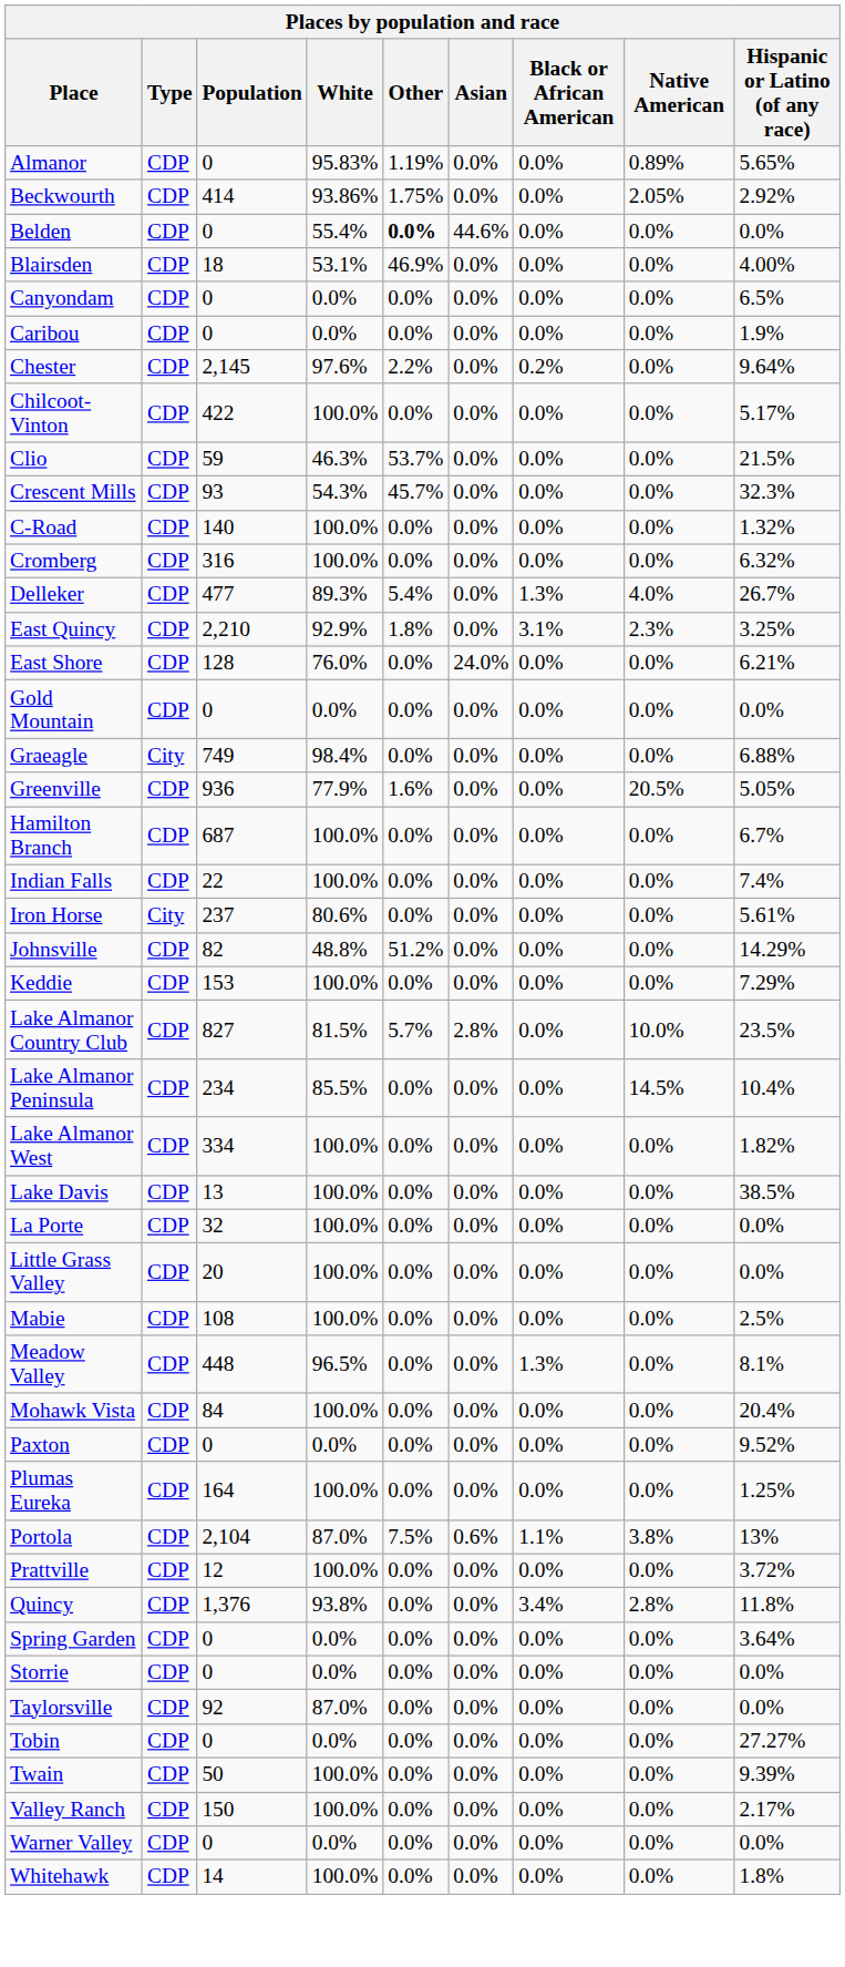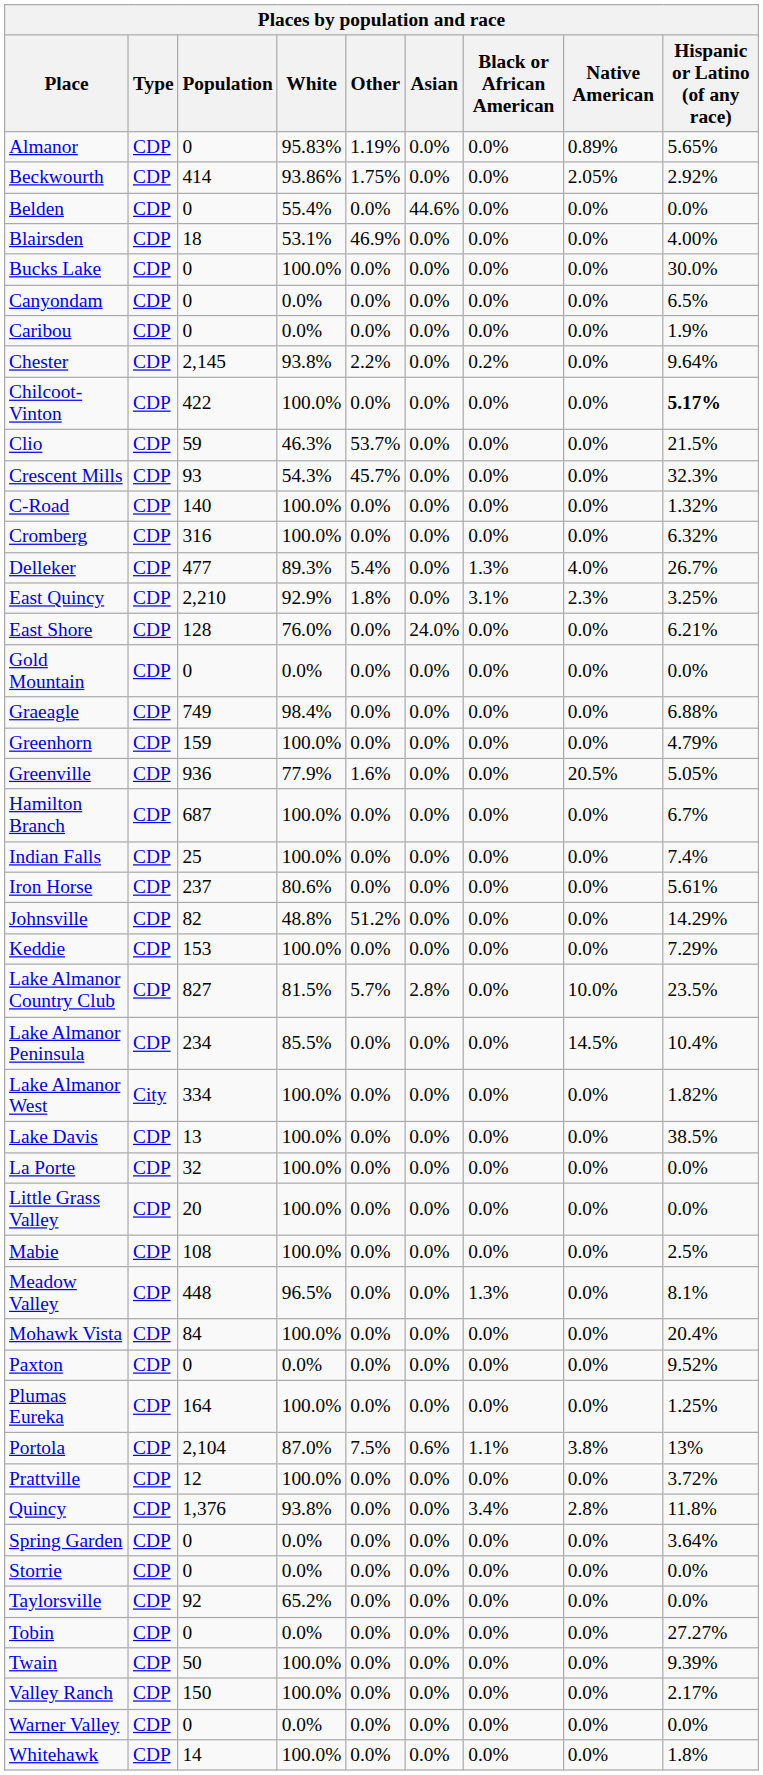 <table class="wikitable sortable mw-collapsible collapsible collapsed" style="width: 100%;">
 <tr>
 <th colspan=9>Places by population and race</th>
 </tr>
 <tr>
 <th>Place</th>
 <th>Type</th>
 <th data-sort-type="number">Population</th>
 <th data-sort-type="number">White</th>
 <th data-sort-type="number">Other<br></th>
 <th data-sort-type="number">Asian</th>
 <th data-sort-type="number">Black or African<br>American</th>
 <th data-sort-type="number">Native American<br></th>
 <th data-sort-type="number">Hispanic or Latino<br>(of any race)</th>
 </tr>
 <tr>
 <td><a href='#'>Almanor</a></td>
 <td><a href='#'>CDP</a></td>
 <td>0</td>
 <td>95.83%</td>
 <td>1.19%</td>
 <td>0.0%</td>
 <td>0.0%</td>
 <td>0.89%</td>
 <td>5.65%</td>
 </tr>
 <tr>
 <td><a href='#'>Beckwourth</a></td>
 <td><a href='#'>CDP</a></td>
 <td>414</td>
 <td>93.86%</td>
 <td>1.75%</td>
 <td>0.0%</td>
 <td>0.0%</td>
 <td>2.05%</td>
 <td>2.92%</td>
 </tr>
 <tr>
 <td><a href='#'>Belden</a></td>
 <td><a href='#'>CDP</a></td>
 <td>0</td>
 <td>55.4%</td>
-<td><strong>0.0%</strong></td>
+<td>0.0%</td>
 <td>44.6%</td>
 <td>0.0%</td>
 <td>0.0%</td>
 <td>0.0%</td>
 </tr>
 <tr>
 <td><a href='#'>Blairsden</a></td>
 <td><a href='#'>CDP</a></td>
 <td>18</td>
 <td>53.1%</td>
 <td>46.9%</td>
 <td>0.0%</td>
 <td>0.0%</td>
 <td>0.0%</td>
 <td>4.00%</td>
+</tr>
+<tr>
+<td><a href='#'>Bucks Lake</a></td>
+<td><a href='#'>CDP</a></td>
+<td>0</td>
+<td>100.0%</td>
+<td>0.0%</td>
+<td>0.0%</td>
+<td>0.0%</td>
+<td>0.0%</td>
+<td>30.0%</td>
 </tr>
 <tr>
 <td><a href='#'>Canyondam</a></td>
 <td><a href='#'>CDP</a></td>
 <td>0</td>
 <td>0.0%</td>
 <td>0.0%</td>
 <td>0.0%</td>
 <td>0.0%</td>
 <td>0.0%</td>
 <td>6.5%</td>
 </tr>
 <tr>
 <td><a href='#'>Caribou</a></td>
 <td><a href='#'>CDP</a></td>
 <td>0</td>
 <td>0.0%</td>
 <td>0.0%</td>
 <td>0.0%</td>
 <td>0.0%</td>
 <td>0.0%</td>
 <td>1.9%</td>
 </tr>
 <tr>
 <td><a href='#'>Chester</a></td>
 <td><a href='#'>CDP</a></td>
 <td>2,145</td>
-<td>97.6%</td>
+<td>93.8%</td>
 <td>2.2%</td>
 <td>0.0%</td>
 <td>0.2%</td>
 <td>0.0%</td>
 <td>9.64%</td>
 </tr>
 <tr>
 <td><a href='#'>Chilcoot-Vinton</a></td>
 <td><a href='#'>CDP</a></td>
 <td>422</td>
 <td>100.0%</td>
 <td>0.0%</td>
 <td>0.0%</td>
 <td>0.0%</td>
 <td>0.0%</td>
-<td>5.17%</td>
+<td><strong>5.17%</strong></td>
 </tr>
 <tr>
 <td><a href='#'>Clio</a></td>
 <td><a href='#'>CDP</a></td>
 <td>59</td>
 <td>46.3%</td>
 <td>53.7%</td>
 <td>0.0%</td>
 <td>0.0%</td>
 <td>0.0%</td>
 <td>21.5%</td>
 </tr>
 <tr>
 <td><a href='#'>Crescent Mills</a></td>
 <td><a href='#'>CDP</a></td>
 <td>93</td>
 <td>54.3%</td>
 <td>45.7%</td>
 <td>0.0%</td>
 <td>0.0%</td>
 <td>0.0%</td>
 <td>32.3%</td>
 </tr>
 <tr>
 <td><a href='#'>C-Road</a></td>
 <td><a href='#'>CDP</a></td>
 <td>140</td>
 <td>100.0%</td>
 <td>0.0%</td>
 <td>0.0%</td>
 <td>0.0%</td>
 <td>0.0%</td>
 <td>1.32%</td>
 </tr>
 <tr>
 <td><a href='#'>Cromberg</a></td>
 <td><a href='#'>CDP</a></td>
 <td>316</td>
 <td>100.0%</td>
 <td>0.0%</td>
 <td>0.0%</td>
 <td>0.0%</td>
 <td>0.0%</td>
 <td>6.32%</td>
 </tr>
 <tr>
 <td><a href='#'>Delleker</a></td>
 <td><a href='#'>CDP</a></td>
 <td>477</td>
 <td>89.3%</td>
 <td>5.4%</td>
 <td>0.0%</td>
 <td>1.3%</td>
 <td>4.0%</td>
 <td>26.7%</td>
 </tr>
 <tr>
 <td><a href='#'>East Quincy</a></td>
 <td><a href='#'>CDP</a></td>
 <td>2,210</td>
 <td>92.9%</td>
 <td>1.8%</td>
 <td>0.0%</td>
 <td>3.1%</td>
 <td>2.3%</td>
 <td>3.25%</td>
 </tr>
 <tr>
 <td><a href='#'>East Shore</a></td>
 <td><a href='#'>CDP</a></td>
 <td>128</td>
 <td>76.0%</td>
 <td>0.0%</td>
 <td>24.0%</td>
 <td>0.0%</td>
 <td>0.0%</td>
 <td>6.21%</td>
 </tr>
 <tr>
 <td><a href='#'>Gold Mountain</a></td>
 <td><a href='#'>CDP</a></td>
 <td>0</td>
 <td>0.0%</td>
 <td>0.0%</td>
 <td>0.0%</td>
 <td>0.0%</td>
 <td>0.0%</td>
 <td>0.0%</td>
 </tr>
 <tr>
 <td><a href='#'>Graeagle</a></td>
-<td><a href='#'>City</a></td>
+<td><a href='#'>CDP</a></td>
 <td>749</td>
 <td>98.4%</td>
 <td>0.0%</td>
 <td>0.0%</td>
 <td>0.0%</td>
 <td>0.0%</td>
 <td>6.88%</td>
+</tr>
+<tr>
+<td><a href='#'>Greenhorn</a></td>
+<td><a href='#'>CDP</a></td>
+<td>159</td>
+<td>100.0%</td>
+<td>0.0%</td>
+<td>0.0%</td>
+<td>0.0%</td>
+<td>0.0%</td>
+<td>4.79%</td>
 </tr>
 <tr>
 <td><a href='#'>Greenville</a></td>
 <td><a href='#'>CDP</a></td>
 <td>936</td>
 <td>77.9%</td>
 <td>1.6%</td>
 <td>0.0%</td>
 <td>0.0%</td>
 <td>20.5%</td>
 <td>5.05%</td>
 </tr>
 <tr>
 <td><a href='#'>Hamilton Branch</a></td>
 <td><a href='#'>CDP</a></td>
 <td>687</td>
 <td>100.0%</td>
 <td>0.0%</td>
 <td>0.0%</td>
 <td>0.0%</td>
 <td>0.0%</td>
 <td>6.7%</td>
 </tr>
 <tr>
 <td><a href='#'>Indian Falls</a></td>
 <td><a href='#'>CDP</a></td>
-<td>22</td>
+<td>25</td>
 <td>100.0%</td>
 <td>0.0%</td>
 <td>0.0%</td>
 <td>0.0%</td>
 <td>0.0%</td>
 <td>7.4%</td>
 </tr>
 <tr>
 <td><a href='#'>Iron Horse</a></td>
-<td><a href='#'>City</a></td>
+<td><a href='#'>CDP</a></td>
 <td>237</td>
 <td>80.6%</td>
 <td>0.0%</td>
 <td>0.0%</td>
 <td>0.0%</td>
 <td>0.0%</td>
 <td>5.61%</td>
 </tr>
 <tr>
 <td><a href='#'>Johnsville</a></td>
 <td><a href='#'>CDP</a></td>
 <td>82</td>
 <td>48.8%</td>
 <td>51.2%</td>
 <td>0.0%</td>
 <td>0.0%</td>
 <td>0.0%</td>
 <td>14.29%</td>
 </tr>
 <tr>
 <td><a href='#'>Keddie</a></td>
 <td><a href='#'>CDP</a></td>
 <td>153</td>
 <td>100.0%</td>
 <td>0.0%</td>
 <td>0.0%</td>
 <td>0.0%</td>
 <td>0.0%</td>
 <td>7.29%</td>
 </tr>
 <tr>
 <td><a href='#'>Lake Almanor Country Club</a></td>
 <td><a href='#'>CDP</a></td>
 <td>827</td>
 <td>81.5%</td>
 <td>5.7%</td>
 <td>2.8%</td>
 <td>0.0%</td>
 <td>10.0%</td>
 <td>23.5%</td>
 </tr>
 <tr>
 <td><a href='#'>Lake Almanor Peninsula</a></td>
 <td><a href='#'>CDP</a></td>
 <td>234</td>
 <td>85.5%</td>
 <td>0.0%</td>
 <td>0.0%</td>
 <td>0.0%</td>
 <td>14.5%</td>
 <td>10.4%</td>
 </tr>
 <tr>
 <td><a href='#'>Lake Almanor West</a></td>
-<td><a href='#'>CDP</a></td>
+<td><a href='#'>City</a></td>
 <td>334</td>
 <td>100.0%</td>
 <td>0.0%</td>
 <td>0.0%</td>
 <td>0.0%</td>
 <td>0.0%</td>
 <td>1.82%</td>
 </tr>
 <tr>
 <td><a href='#'>Lake Davis</a></td>
 <td><a href='#'>CDP</a></td>
 <td>13</td>
 <td>100.0%</td>
 <td>0.0%</td>
 <td>0.0%</td>
 <td>0.0%</td>
 <td>0.0%</td>
 <td>38.5%</td>
 </tr>
 <tr>
 <td><a href='#'>La Porte</a></td>
 <td><a href='#'>CDP</a></td>
 <td>32</td>
 <td>100.0%</td>
 <td>0.0%</td>
 <td>0.0%</td>
 <td>0.0%</td>
 <td>0.0%</td>
 <td>0.0%</td>
 </tr>
 <tr>
 <td><a href='#'>Little Grass Valley</a></td>
 <td><a href='#'>CDP</a></td>
 <td>20</td>
 <td>100.0%</td>
 <td>0.0%</td>
 <td>0.0%</td>
 <td>0.0%</td>
 <td>0.0%</td>
 <td>0.0%</td>
 </tr>
 <tr>
 <td><a href='#'>Mabie</a></td>
 <td><a href='#'>CDP</a></td>
 <td>108</td>
 <td>100.0%</td>
 <td>0.0%</td>
 <td>0.0%</td>
 <td>0.0%</td>
 <td>0.0%</td>
 <td>2.5%</td>
 </tr>
 <tr>
 <td><a href='#'>Meadow Valley</a></td>
 <td><a href='#'>CDP</a></td>
 <td>448</td>
 <td>96.5%</td>
 <td>0.0%</td>
 <td>0.0%</td>
 <td>1.3%</td>
 <td>0.0%</td>
 <td>8.1%</td>
 </tr>
 <tr>
 <td><a href='#'>Mohawk Vista</a></td>
 <td><a href='#'>CDP</a></td>
 <td>84</td>
 <td>100.0%</td>
 <td>0.0%</td>
 <td>0.0%</td>
 <td>0.0%</td>
 <td>0.0%</td>
 <td>20.4%</td>
 </tr>
 <tr>
 <td><a href='#'>Paxton</a></td>
 <td><a href='#'>CDP</a></td>
 <td>0</td>
 <td>0.0%</td>
 <td>0.0%</td>
 <td>0.0%</td>
 <td>0.0%</td>
 <td>0.0%</td>
 <td>9.52%</td>
 </tr>
 <tr>
 <td><a href='#'>Plumas Eureka</a></td>
 <td><a href='#'>CDP</a></td>
 <td>164</td>
 <td>100.0%</td>
 <td>0.0%</td>
 <td>0.0%</td>
 <td>0.0%</td>
 <td>0.0%</td>
 <td>1.25%</td>
 </tr>
 <tr>
 <td><a href='#'>Portola</a></td>
 <td><a href='#'>CDP</a></td>
 <td>2,104</td>
 <td>87.0%</td>
 <td>7.5%</td>
 <td>0.6%</td>
 <td>1.1%</td>
 <td>3.8%</td>
 <td>13%</td>
 </tr>
 <tr>
 <td><a href='#'>Prattville</a></td>
 <td><a href='#'>CDP</a></td>
 <td>12</td>
 <td>100.0%</td>
 <td>0.0%</td>
 <td>0.0%</td>
 <td>0.0%</td>
 <td>0.0%</td>
 <td>3.72%</td>
 </tr>
 <tr>
 <td><a href='#'>Quincy</a></td>
 <td><a href='#'>CDP</a></td>
 <td>1,376</td>
 <td>93.8%</td>
 <td>0.0%</td>
 <td>0.0%</td>
 <td>3.4%</td>
 <td>2.8%</td>
 <td>11.8%</td>
 </tr>
 <tr>
 <td><a href='#'>Spring Garden</a></td>
 <td><a href='#'>CDP</a></td>
 <td>0</td>
 <td>0.0%</td>
 <td>0.0%</td>
 <td>0.0%</td>
 <td>0.0%</td>
 <td>0.0%</td>
 <td>3.64%</td>
 </tr>
 <tr>
 <td><a href='#'>Storrie</a></td>
 <td><a href='#'>CDP</a></td>
 <td>0</td>
 <td>0.0%</td>
 <td>0.0%</td>
 <td>0.0%</td>
 <td>0.0%</td>
 <td>0.0%</td>
 <td>0.0%</td>
 </tr>
 <tr>
 <td><a href='#'>Taylorsville</a></td>
 <td><a href='#'>CDP</a></td>
 <td>92</td>
-<td>87.0%</td>
+<td>65.2%</td>
 <td>0.0%</td>
 <td>0.0%</td>
 <td>0.0%</td>
 <td>0.0%</td>
 <td>0.0%</td>
 </tr>
 <tr>
 <td><a href='#'>Tobin</a></td>
 <td><a href='#'>CDP</a></td>
 <td>0</td>
 <td>0.0%</td>
 <td>0.0%</td>
 <td>0.0%</td>
 <td>0.0%</td>
 <td>0.0%</td>
 <td>27.27%</td>
 </tr>
 <tr>
 <td><a href='#'>Twain</a></td>
 <td><a href='#'>CDP</a></td>
 <td>50</td>
 <td>100.0%</td>
 <td>0.0%</td>
 <td>0.0%</td>
 <td>0.0%</td>
 <td>0.0%</td>
 <td>9.39%</td>
 </tr>
 <tr>
 <td><a href='#'>Valley Ranch</a></td>
 <td><a href='#'>CDP</a></td>
 <td>150</td>
 <td>100.0%</td>
 <td>0.0%</td>
 <td>0.0%</td>
 <td>0.0%</td>
 <td>0.0%</td>
 <td>2.17%</td>
 </tr>
 <tr>
 <td><a href='#'>Warner Valley</a></td>
 <td><a href='#'>CDP</a></td>
 <td>0</td>
 <td>0.0%</td>
 <td>0.0%</td>
 <td>0.0%</td>
 <td>0.0%</td>
 <td>0.0%</td>
 <td>0.0%</td>
 </tr>
 <tr>
 <td><a href='#'>Whitehawk</a></td>
 <td><a href='#'>CDP</a></td>
 <td>14</td>
 <td>100.0%</td>
 <td>0.0%</td>
 <td>0.0%</td>
 <td>0.0%</td>
 <td>0.0%</td>
 <td>1.8%</td>
 </tr>
 </table>
